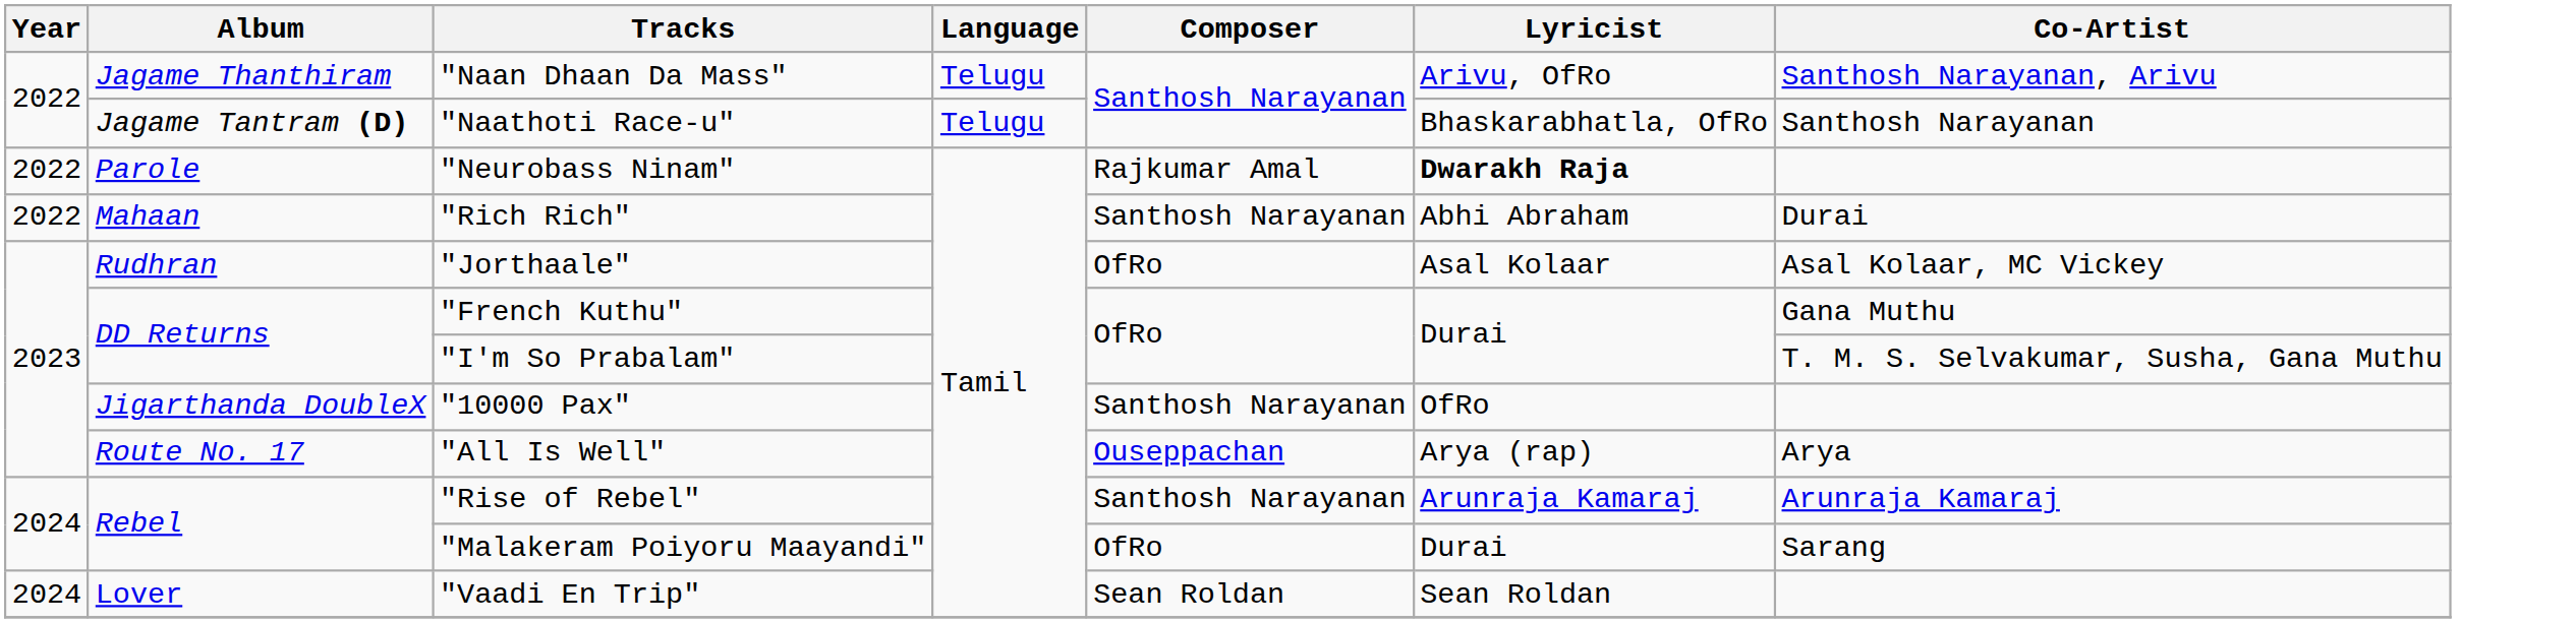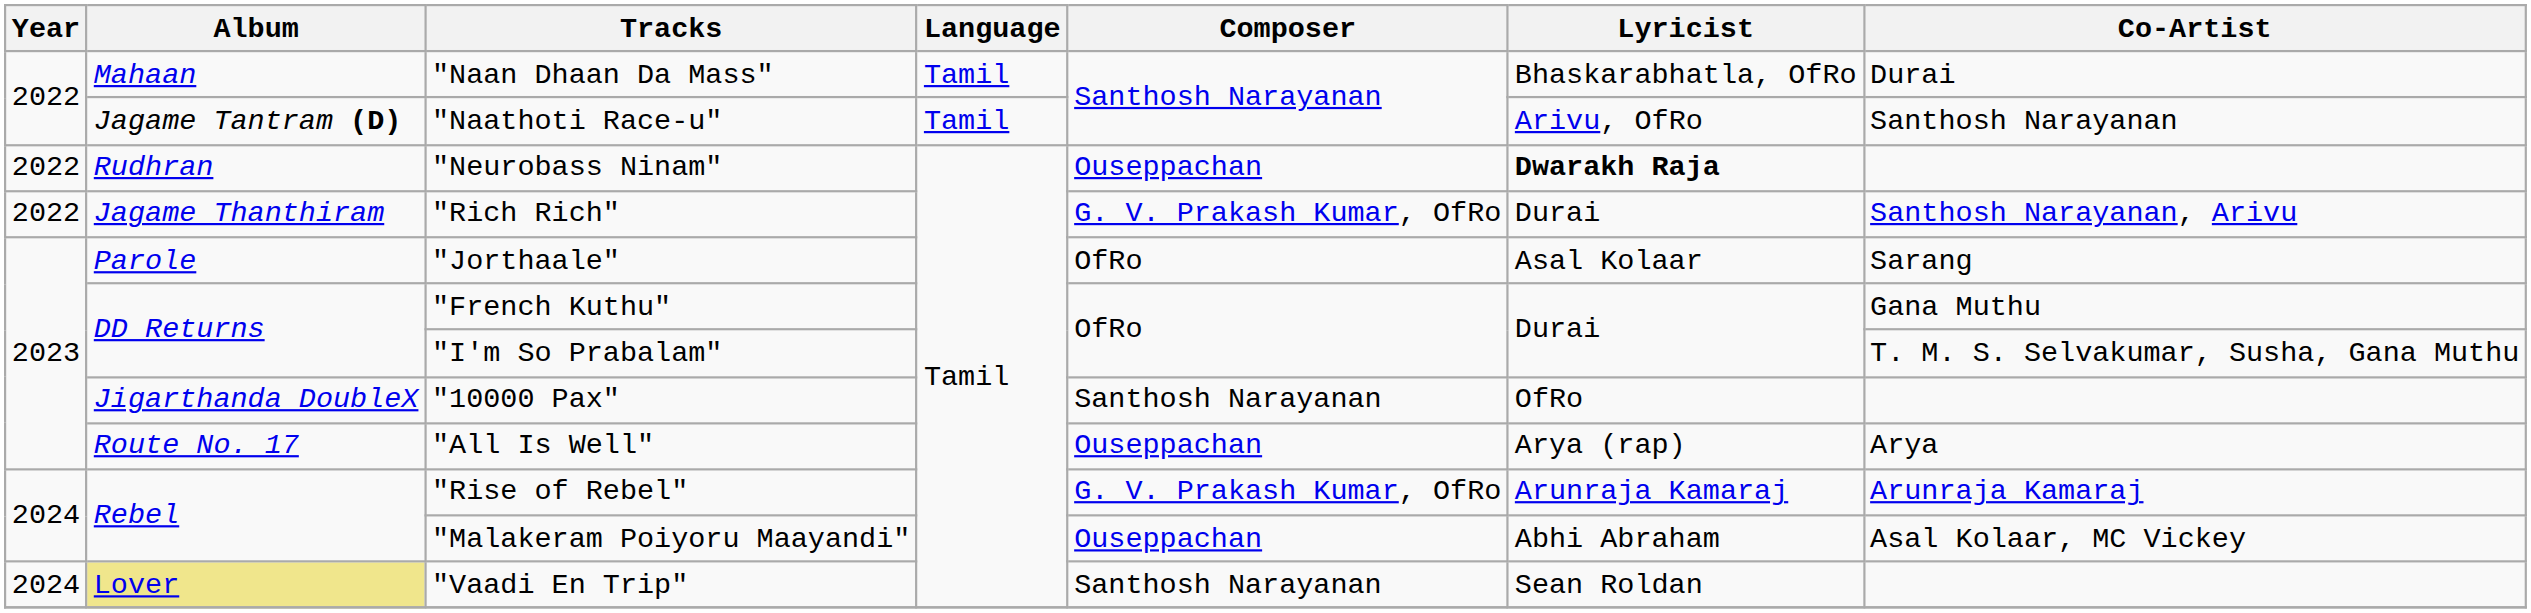 <table class="wikitable sortable">
 <tr>
 <th>Year</th>
 <th>Album</th>
 <th>Tracks</th>
 <th>Language</th>
 <th>Composer</th>
 <th>Lyricist</th>
 <th>Co-Artist</th>
 </tr>
 <tr>
 <td rowspan="2">2022</td>
-<td><a href='#'><em>Jagame Thanthiram</em></a></td>
+<td><em><a href='#'>Mahaan</a></em></td>
 <td>"Naan Dhaan Da Mass"</td>
-<td><a href='#'>Telugu</a></td>
+<td><a href='#'>Tamil</a></td>
 <td rowspan="2"><a href='#'>Santhosh Narayanan</a></td>
-<td><a href='#'>Arivu</a>, OfRo</td>
-<td><a href='#'>Santhosh Narayanan</a>, <a href='#'>Arivu</a></td>
+<td>Bhaskarabhatla, OfRo</td>
+<td>Durai</td>
 </tr>
 <tr>
 <td><em>Jagame Tantram</em> <strong>(D)</strong></td>
 <td>"Naathoti Race-u"</td>
-<td><a href='#'>Telugu</a></td>
-<td>Bhaskarabhatla, OfRo</td>
+<td><a href='#'>Tamil</a></td>
+<td><a href='#'>Arivu</a>, OfRo</td>
 <td>Santhosh Narayanan</td>
 </tr>
 <tr>
 <td>2022</td>
-<td><a href='#'><em>Parole</em></a></td>
+<td><em><a href='#'>Rudhran</a></em></td>
 <td>"Neurobass Ninam"</td>
 <td rowspan="10">Tamil</td>
-<td>Rajkumar Amal</td>
+<td><a href='#'>Ouseppachan</a></td>
 <td><strong>Dwarakh Raja</strong></td>
 <td></td>
 </tr>
 <tr>
 <td>2022</td>
-<td><em><a href='#'>Mahaan</a></em></td>
+<td><a href='#'><em>Jagame Thanthiram</em></a></td>
 <td>"Rich Rich"</td>
-<td>Santhosh Narayanan</td>
-<td>Abhi Abraham</td>
+<td><a href='#'>G. V. Prakash Kumar</a>, OfRo</td>
 <td>Durai</td>
+<td><a href='#'>Santhosh Narayanan</a>, <a href='#'>Arivu</a></td>
 </tr>
 <tr>
 <td rowspan="5">2023</td>
-<td><em><a href='#'>Rudhran</a></em></td>
+<td><a href='#'><em>Parole</em></a></td>
 <td>"Jorthaale"</td>
 <td>OfRo</td>
 <td>Asal Kolaar</td>
-<td>Asal Kolaar, MC Vickey</td>
+<td>Sarang</td>
 </tr>
 <tr>
 <td rowspan="2"><em><a href='#'>DD Returns</a></em></td>
 <td>"French Kuthu"</td>
 <td rowspan="2">OfRo</td>
 <td rowspan="2">Durai</td>
 <td>Gana Muthu</td>
 </tr>
 <tr>
 <td>"I'm So Prabalam"</td>
 <td>T. M. S. Selvakumar, Susha, Gana Muthu</td>
 </tr>
 <tr>
 <td><em><a href='#'>Jigarthanda DoubleX</a></em></td>
 <td>"10000 Pax"</td>
 <td>Santhosh Narayanan</td>
 <td>OfRo</td>
 <td></td>
 </tr>
 <tr>
 <td><em><a href='#'>Route No. 17</a></em></td>
 <td>"All Is Well"</td>
 <td><a href='#'>Ouseppachan</a></td>
 <td>Arya (rap)</td>
 <td>Arya</td>
 </tr>
 <tr>
 <td rowspan="2">2024</td>
 <td rowspan="2"><a href='#'><em>Rebel</em></a></td>
 <td>"Rise of Rebel"</td>
-<td>Santhosh Narayanan</td>
+<td><a href='#'>G. V. Prakash Kumar</a>, OfRo</td>
 <td><a href='#'>Arunraja Kamaraj</a></td>
 <td><a href='#'>Arunraja Kamaraj</a></td>
 </tr>
 <tr>
 <td>"Malakeram Poiyoru Maayandi"</td>
-<td>OfRo</td>
-<td>Durai</td>
-<td>Sarang</td>
+<td><a href='#'>Ouseppachan</a></td>
+<td>Abhi Abraham</td>
+<td>Asal Kolaar, MC Vickey</td>
 </tr>
 <tr>
 <td>2024</td>
-<td><a href='#'>Lover</a></td>
+<td style="background: khaki;"><a href='#'>Lover</a></td>
 <td>"Vaadi En Trip"</td>
-<td>Sean Roldan</td>
+<td>Santhosh Narayanan</td>
 <td>Sean Roldan</td>
 <td></td>
 </tr>
 <tr>
 </tr>
 </table>
